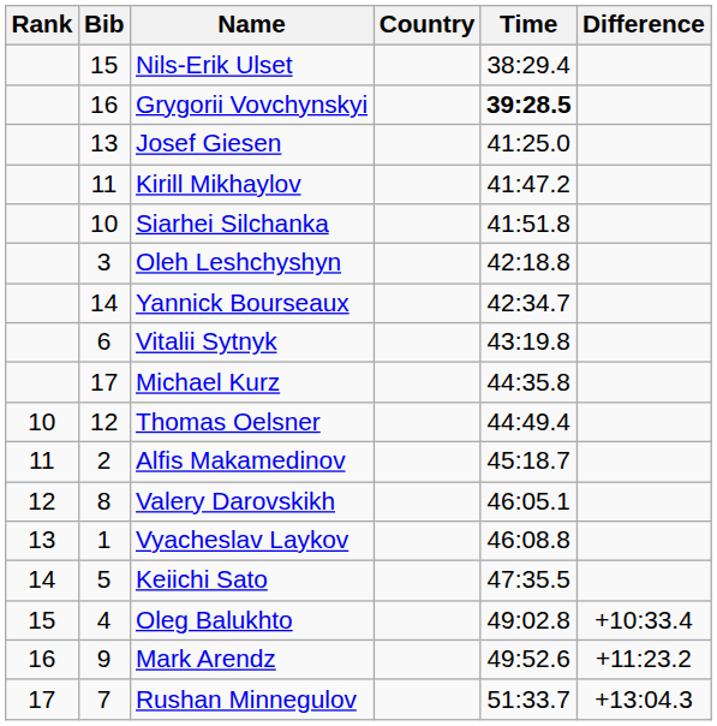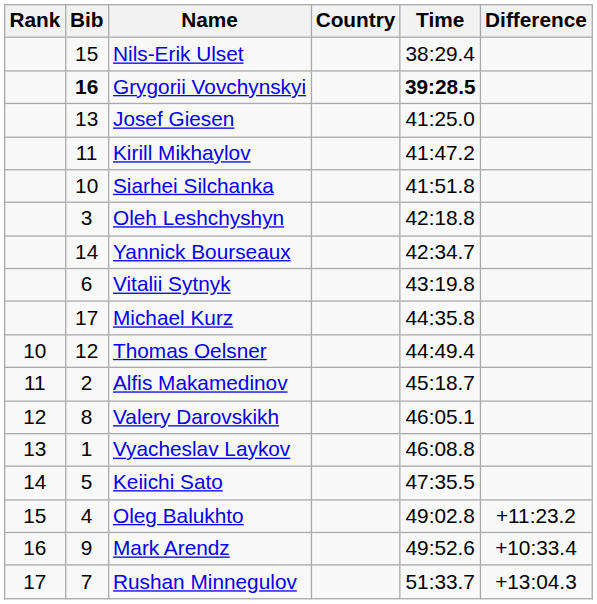 <table class="wikitable sortable" style="text-align:center">
 <tr>
 <th>Rank</th>
 <th>Bib</th>
 <th>Name</th>
 <th>Country</th>
 <th>Time</th>
 <th>Difference</th>
 </tr>
 <tr>
 <td></td>
 <td>15</td>
 <td align=left><a href='#'>Nils-Erik Ulset</a></td>
 <td align=left></td>
 <td>38:29.4</td>
 <td></td>
 </tr>
 <tr>
 <td></td>
-<td>16</td>
+<td><strong>16</strong></td>
 <td align=left><a href='#'>Grygorii Vovchynskyi</a></td>
 <td align=left></td>
 <td><strong>39:28.5</strong></td>
 <td></td>
 </tr>
 <tr>
 <td></td>
 <td>13</td>
 <td align=left><a href='#'>Josef Giesen</a></td>
 <td align=left></td>
 <td>41:25.0</td>
 <td></td>
 </tr>
 <tr>
 <td></td>
 <td>11</td>
 <td align=left><a href='#'>Kirill Mikhaylov</a></td>
 <td align=left></td>
 <td>41:47.2</td>
 <td></td>
 </tr>
 <tr>
 <td></td>
 <td>10</td>
 <td align=left><a href='#'>Siarhei Silchanka</a></td>
 <td align=left></td>
 <td>41:51.8</td>
 <td></td>
 </tr>
 <tr>
 <td></td>
 <td>3</td>
 <td align=left><a href='#'>Oleh Leshchyshyn</a></td>
 <td align=left></td>
 <td>42:18.8</td>
 <td></td>
 </tr>
 <tr>
 <td></td>
 <td>14</td>
 <td align=left><a href='#'>Yannick Bourseaux</a></td>
 <td align=left></td>
 <td>42:34.7</td>
 <td></td>
 </tr>
 <tr>
 <td></td>
 <td>6</td>
 <td align=left><a href='#'>Vitalii Sytnyk</a></td>
 <td align=left></td>
 <td>43:19.8</td>
 <td></td>
 </tr>
 <tr>
 <td></td>
 <td>17</td>
 <td align=left><a href='#'>Michael Kurz</a></td>
 <td align=left></td>
 <td>44:35.8</td>
 <td></td>
 </tr>
 <tr>
 <td>10</td>
 <td>12</td>
 <td align=left><a href='#'>Thomas Oelsner</a></td>
 <td align=left></td>
 <td>44:49.4</td>
 <td></td>
 </tr>
 <tr>
 <td>11</td>
 <td>2</td>
 <td align=left><a href='#'>Alfis Makamedinov</a></td>
 <td align=left></td>
 <td>45:18.7</td>
 <td></td>
 </tr>
 <tr>
 <td>12</td>
 <td>8</td>
 <td align=left><a href='#'>Valery Darovskikh</a></td>
 <td align=left></td>
 <td>46:05.1</td>
 <td></td>
 </tr>
 <tr>
 <td>13</td>
 <td>1</td>
 <td align=left><a href='#'>Vyacheslav Laykov</a></td>
 <td align=left></td>
 <td>46:08.8</td>
 <td></td>
 </tr>
 <tr>
 <td>14</td>
 <td>5</td>
 <td align=left><a href='#'>Keiichi Sato</a></td>
 <td align=left></td>
 <td>47:35.5</td>
 <td></td>
 </tr>
 <tr>
 <td>15</td>
 <td>4</td>
 <td align=left><a href='#'>Oleg Balukhto</a></td>
 <td align=left></td>
 <td>49:02.8</td>
-<td>+10:33.4</td>
+<td>+11:23.2</td>
 </tr>
 <tr>
 <td>16</td>
 <td>9</td>
 <td align=left><a href='#'>Mark Arendz</a></td>
 <td align=left></td>
 <td>49:52.6</td>
-<td>+11:23.2</td>
+<td>+10:33.4</td>
 </tr>
 <tr>
 <td>17</td>
 <td>7</td>
 <td align=left><a href='#'>Rushan Minnegulov</a></td>
 <td align=left></td>
 <td>51:33.7</td>
 <td>+13:04.3</td>
 </tr>
 </table>
